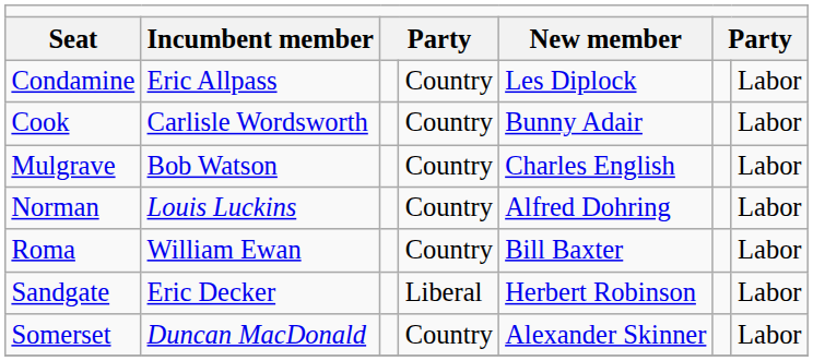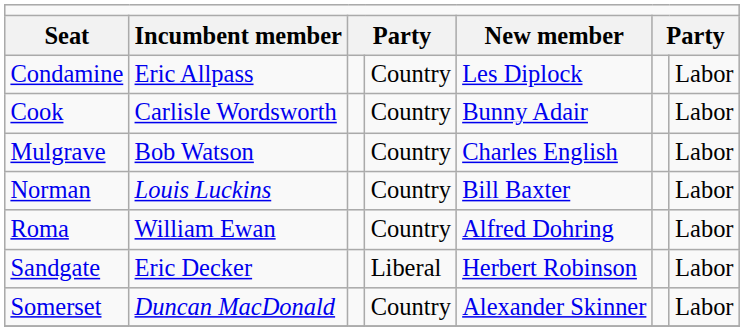 <table class="wikitable">
 <tr>
 <td colspan=7></td>
 </tr>
 <tr>
 <th>Seat</th>
 <th>Incumbent member</th>
 <th colspan=2>Party</th>
 <th>New member</th>
 <th colspan=2>Party</th>
 </tr>
 <tr>
 <td><a href='#'>Condamine</a></td>
 <td><a href='#'>Eric Allpass</a></td>
 <td> </td>
 <td>Country</td>
 <td><a href='#'>Les Diplock</a></td>
 <td> </td>
 <td>Labor</td>
 </tr>
 <tr>
 <td><a href='#'>Cook</a></td>
 <td><a href='#'>Carlisle Wordsworth</a></td>
 <td> </td>
 <td>Country</td>
 <td><a href='#'>Bunny Adair</a></td>
 <td> </td>
 <td>Labor</td>
 </tr>
 <tr>
 <td><a href='#'>Mulgrave</a></td>
 <td><a href='#'>Bob Watson</a></td>
 <td> </td>
 <td>Country</td>
 <td><a href='#'>Charles English</a></td>
 <td> </td>
 <td>Labor</td>
 </tr>
 <tr>
 <td><a href='#'>Norman</a></td>
 <td><em><a href='#'>Louis Luckins</a></em></td>
 <td> </td>
 <td>Country</td>
-<td><a href='#'>Alfred Dohring</a></td>
+<td><a href='#'>Bill Baxter</a></td>
 <td> </td>
 <td>Labor</td>
 </tr>
 <tr>
 <td><a href='#'>Roma</a></td>
 <td><a href='#'>William Ewan</a></td>
 <td> </td>
 <td>Country</td>
-<td><a href='#'>Bill Baxter</a></td>
+<td><a href='#'>Alfred Dohring</a></td>
 <td> </td>
 <td>Labor</td>
 </tr>
 <tr>
 <td><a href='#'>Sandgate</a></td>
 <td><a href='#'>Eric Decker</a></td>
 <td> </td>
 <td>Liberal</td>
 <td><a href='#'>Herbert Robinson</a></td>
 <td> </td>
 <td>Labor</td>
 </tr>
 <tr>
 <td><a href='#'>Somerset</a></td>
 <td><em><a href='#'>Duncan MacDonald</a></em></td>
 <td> </td>
 <td>Country</td>
 <td><a href='#'>Alexander Skinner</a></td>
 <td> </td>
 <td>Labor</td>
 </tr>
 <tr>
 </tr>
 </table>
